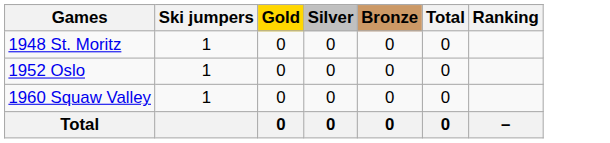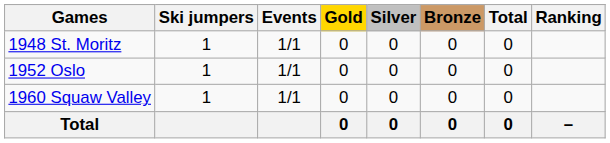 <table class="wikitable sortable" style="text-align:center">
 <tr>
 <th>Games</th>
 <th>Ski jumpers</th>
+<th>Events</th>
 <th style="background-color:gold;">Gold</th>
 <th style="background-color:silver;">Silver</th>
 <th style="background-color:#c96;">Bronze</th>
 <th>Total</th>
 <th>Ranking</th>
 </tr>
 <tr>
 <td align=left><a href='#'>1948 St. Moritz</a></td>
 <td>1</td>
+<td>1/1</td>
 <td>0</td>
 <td>0</td>
 <td>0</td>
 <td>0</td>
 <td></td>
 </tr>
 <tr>
 <td align=left><a href='#'>1952 Oslo</a></td>
 <td>1</td>
+<td>1/1</td>
 <td>0</td>
 <td>0</td>
 <td>0</td>
 <td>0</td>
 <td></td>
 </tr>
 <tr>
 <td align=left><a href='#'>1960 Squaw Valley</a></td>
 <td>1</td>
+<td>1/1</td>
 <td>0</td>
 <td>0</td>
 <td>0</td>
 <td>0</td>
 <td></td>
 </tr>
 <tr>
 <th>Total</th>
 <th></th>
+<th></th>
 <th>0</th>
 <th>0</th>
 <th>0</th>
 <th>0</th>
 <th>–</th>
 </tr>
 </table>
